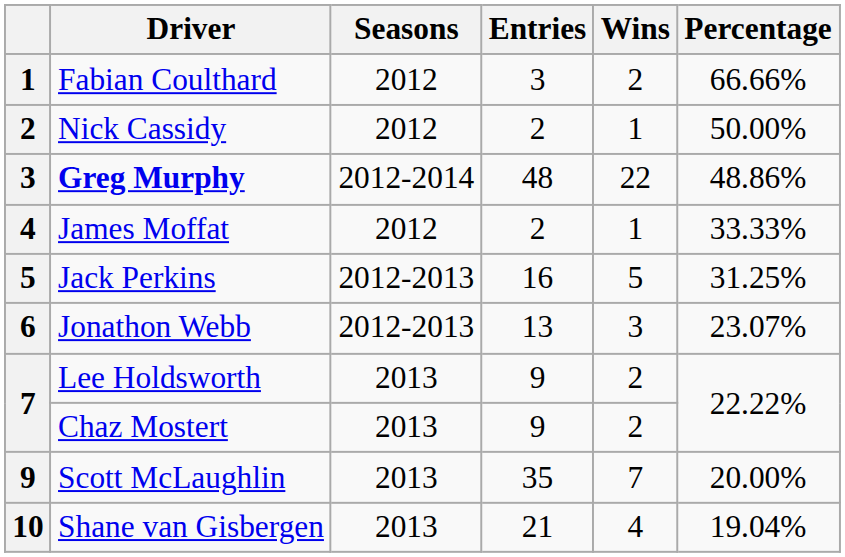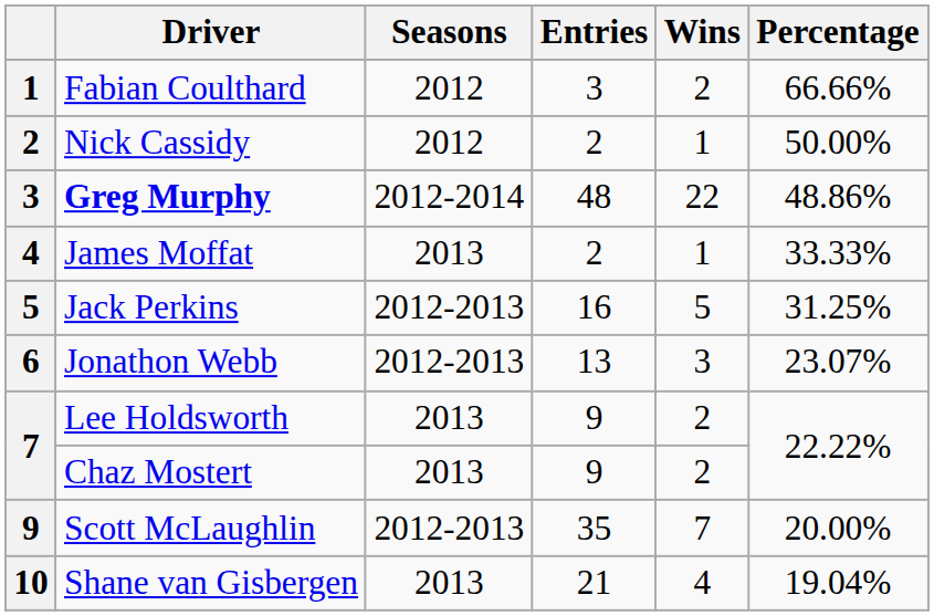 <table class="wikitable" style="text-align:center">
 <tr>
 <th></th>
 <th>Driver</th>
 <th>Seasons</th>
 <th>Entries</th>
 <th>Wins</th>
 <th>Percentage</th>
 </tr>
 <tr>
 <th>1</th>
 <td align=left> <a href='#'>Fabian Coulthard</a></td>
 <td>2012</td>
 <td>3</td>
 <td>2</td>
 <td>66.66%</td>
 </tr>
 <tr>
 <th>2</th>
 <td align=left> <a href='#'>Nick Cassidy</a></td>
 <td>2012</td>
 <td>2</td>
 <td>1</td>
 <td>50.00%</td>
 </tr>
 <tr>
 <th>3</th>
 <td align=left> <strong><a href='#'>Greg Murphy</a></strong></td>
 <td>2012-2014</td>
 <td>48</td>
 <td>22</td>
 <td>48.86%</td>
 </tr>
 <tr>
 <th>4</th>
 <td align=left> <a href='#'>James Moffat</a></td>
-<td>2012</td>
+<td>2013</td>
 <td>2</td>
 <td>1</td>
 <td>33.33%</td>
 </tr>
 <tr>
 <th>5</th>
 <td align=left> <a href='#'>Jack Perkins</a></td>
 <td>2012-2013</td>
 <td>16</td>
 <td>5</td>
 <td>31.25%</td>
 </tr>
 <tr>
 <th>6</th>
 <td align=left> <a href='#'>Jonathon Webb</a></td>
 <td>2012-2013</td>
 <td>13</td>
 <td>3</td>
 <td>23.07%</td>
 </tr>
 <tr>
 <th rowspan=2>7</th>
 <td align=left> <a href='#'>Lee Holdsworth</a></td>
 <td>2013</td>
 <td>9</td>
 <td>2</td>
 <td rowspan=2>22.22%</td>
 </tr>
 <tr>
 <td align=left> <a href='#'>Chaz Mostert</a></td>
 <td>2013</td>
 <td>9</td>
 <td>2</td>
 </tr>
 <tr>
 <th>9</th>
 <td align=left> <a href='#'>Scott McLaughlin</a></td>
-<td>2013</td>
+<td>2012-2013</td>
 <td>35</td>
 <td>7</td>
 <td>20.00%</td>
 </tr>
 <tr>
 <th>10</th>
 <td align=left> <a href='#'>Shane van Gisbergen</a></td>
 <td>2013</td>
 <td>21</td>
 <td>4</td>
 <td>19.04%</td>
 </tr>
 </table>
